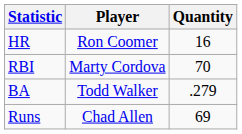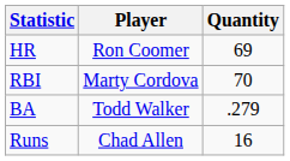 <table class="wikitable" style="text-align: center;">
 <tr>
 <th><a href='#'>Statistic</a></th>
 <th>Player</th>
 <th>Quantity</th>
 </tr>
 <tr>
 <td align="left"><a href='#'>HR</a></td>
 <td><a href='#'>Ron Coomer</a></td>
-<td>16</td>
+<td>69</td>
 </tr>
 <tr>
 <td align="left"><a href='#'>RBI</a></td>
 <td><a href='#'>Marty Cordova</a></td>
 <td>70</td>
 </tr>
 <tr>
 <td align="left"><a href='#'>BA</a></td>
 <td><a href='#'>Todd Walker</a></td>
 <td>.279</td>
 </tr>
 <tr>
 <td align="left"><a href='#'>Runs</a></td>
 <td><a href='#'>Chad Allen</a></td>
-<td>69</td>
+<td>16</td>
 </tr>
 </table>
